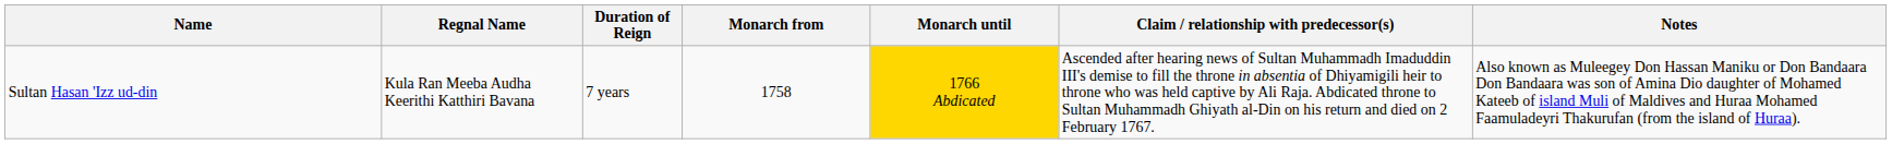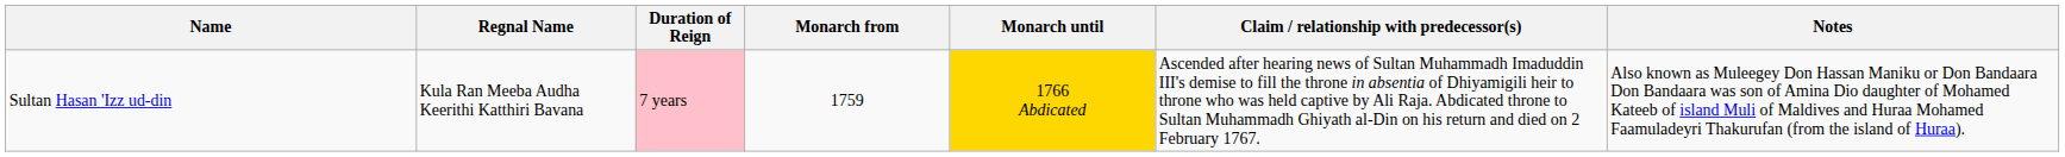 <table width=100% class="wikitable">
 <tr>
 <th width=20%>Name</th>
 <th>Regnal Name</th>
 <th>Duration of Reign</th>
 <th width=10%>Monarch from</th>
 <th width=10%>Monarch until</th>
 <th width=22%>Claim / relationship with predecessor(s)</th>
 <th width=22%>Notes</th>
 </tr>
 <tr>
 <td align="left">Sultan <a href='#'>Hasan 'Izz ud-din</a></td>
 <td>Kula Ran Meeba Audha Keerithi Katthiri Bavana</td>
-<td>7 years</td>
-<td align="center">1758</td>
+<td style="background: pink;">7 years</td>
+<td align="center">1759</td>
 <td align="center" style="background: gold;">1766<br><em>Abdicated</em></td>
 <td>Ascended after hearing news of Sultan Muhammadh Imaduddin III's demise to fill the throne <em>in absentia</em> of Dhiyamigili heir to throne who was held captive by Ali Raja. Abdicated throne to Sultan Muhammadh Ghiyath al-Din on his return and died on 2 February 1767.</td>
 <td align="left">Also known as Muleegey Don Hassan Maniku or Don Bandaara<br>Don Bandaara was son of Amina Dio daughter of Mohamed Kateeb of <a href='#'>island Muli</a> of Maldives and Huraa Mohamed Faamuladeyri Thakurufan (from the island of <a href='#'>Huraa</a>).</td>
 </tr>
 </table>
